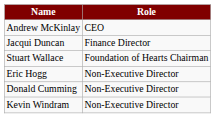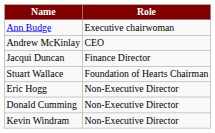 <table class="wikitable">
 <tr>
 <th style="background:maroon; color:white;" scope="col">Name</th>
 <th style="background:maroon; color:white;" scope="col">Role</th>
+</tr>
+<tr>
+<td><a href='#'>Ann Budge</a></td>
+<td>Executive chairwoman</td>
 </tr>
 <tr>
 <td>Andrew McKinlay</td>
 <td>CEO</td>
 </tr>
 <tr>
 <td>Jacqui Duncan</td>
 <td>Finance Director</td>
 </tr>
 <tr>
 <td>Stuart Wallace</td>
 <td>Foundation of Hearts Chairman</td>
 </tr>
 <tr>
 <td>Eric Hogg</td>
 <td>Non-Executive Director</td>
 </tr>
 <tr>
 <td>Donald Cumming</td>
 <td>Non-Executive Director</td>
 </tr>
 <tr>
 <td>Kevin Windram</td>
 <td>Non-Executive Director</td>
 </tr>
 </table>
